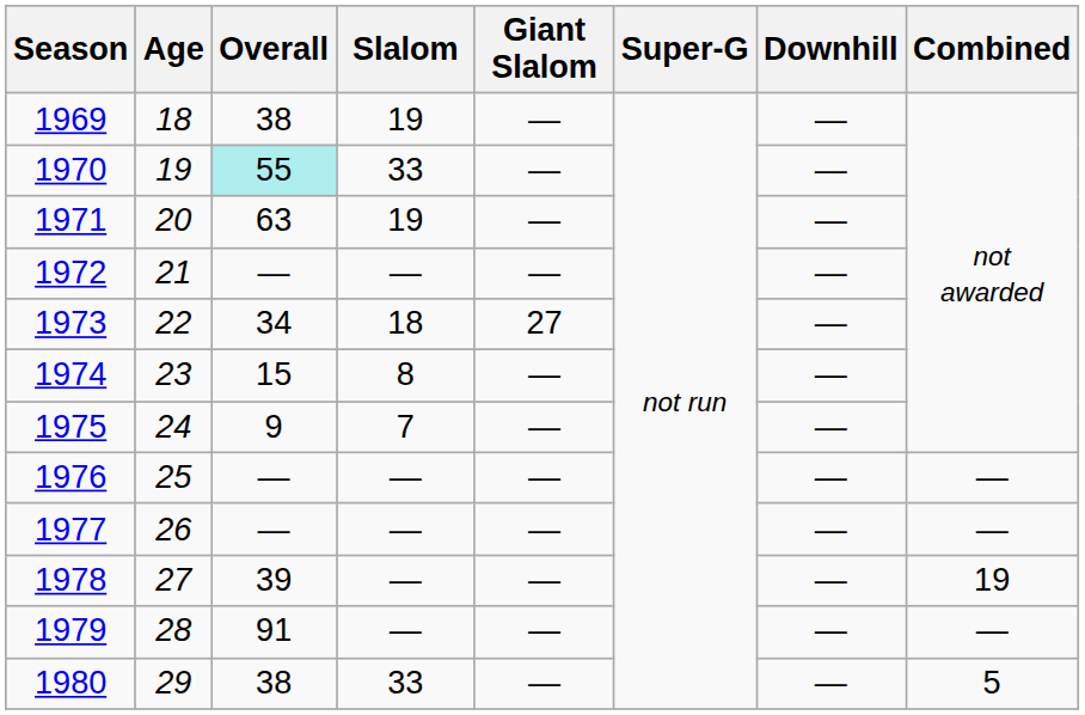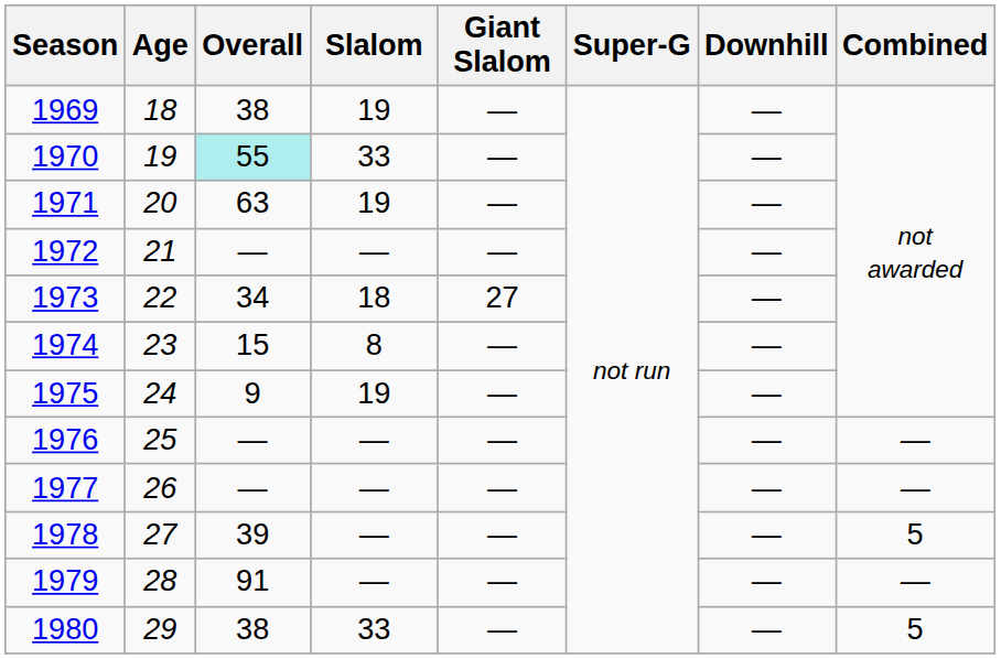 <table class=wikitable style="text-align:center">
 <tr>
 <th>Season</th>
 <th>Age</th>
 <th>Overall</th>
 <th> Slalom </th>
 <th>Giant<br> Slalom </th>
 <th>Super-G</th>
 <th>Downhill</th>
 <th>Combined</th>
 </tr>
 <tr>
 <td><a href='#'>1969</a></td>
 <td><em>18</em></td>
 <td>38</td>
 <td>19</td>
 <td>—</td>
 <td rowspan=12><small><em>not run</em></small></td>
 <td>—</td>
 <td rowspan=7><small><em>not<br>awarded</em></small></td>
 </tr>
 <tr>
 <td><a href='#'>1970</a></td>
 <td><em>19</em></td>
 <td style="background: paleturquoise;">55</td>
 <td>33</td>
 <td>—</td>
 <td>—</td>
 </tr>
 <tr>
 <td><a href='#'>1971</a></td>
 <td><em>20</em></td>
 <td>63</td>
 <td>19</td>
 <td>—</td>
 <td>—</td>
 </tr>
 <tr>
 <td><a href='#'>1972</a></td>
 <td><em>21</em></td>
 <td>—</td>
 <td>—</td>
 <td>—</td>
 <td>—</td>
 </tr>
 <tr>
 <td><a href='#'>1973</a></td>
 <td><em>22</em></td>
 <td>34</td>
 <td>18</td>
 <td>27</td>
 <td>—</td>
 </tr>
 <tr>
 <td><a href='#'>1974</a></td>
 <td><em>23</em></td>
 <td>15</td>
 <td>8</td>
 <td>—</td>
 <td>—</td>
 </tr>
 <tr>
 <td><a href='#'>1975</a></td>
 <td><em>24</em></td>
 <td>9</td>
-<td>7</td>
+<td>19</td>
 <td>—</td>
 <td>—</td>
 </tr>
 <tr>
 <td><a href='#'>1976</a></td>
 <td><em>25</em></td>
 <td>—</td>
 <td>—</td>
 <td>—</td>
 <td>—</td>
 <td>—</td>
 </tr>
 <tr>
 <td><a href='#'>1977</a></td>
 <td><em>26</em></td>
 <td>—</td>
 <td>—</td>
 <td>—</td>
 <td>—</td>
 <td>—</td>
 </tr>
 <tr>
 <td><a href='#'>1978</a></td>
 <td><em>27</em></td>
 <td>39</td>
 <td>—</td>
 <td>—</td>
 <td>—</td>
-<td>19</td>
+<td>5</td>
 </tr>
 <tr>
 <td><a href='#'>1979</a></td>
 <td><em>28</em></td>
 <td>91</td>
 <td>—</td>
 <td>—</td>
 <td>—</td>
 <td>—</td>
 </tr>
 <tr>
 <td><a href='#'>1980</a></td>
 <td><em>29</em></td>
 <td>38</td>
 <td>33</td>
 <td>—</td>
 <td>—</td>
 <td>5</td>
 </tr>
 </table>
